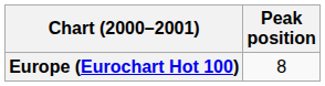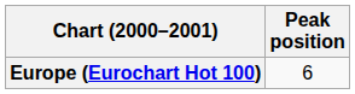 <table class="wikitable sortable plainrowheaders" style="text-align:center">
 <tr>
 <th scope="col">Chart (2000–2001)</th>
 <th scope="col">Peak<br>position</th>
 </tr>
 <tr>
 </tr>
 <tr>
 </tr>
 <tr>
 <th scope="row">Europe (<a href='#'>Eurochart Hot 100</a>)</th>
-<td>8</td>
+<td>6</td>
 </tr>
 <tr>
 </tr>
 <tr>
 </tr>
 <tr>
 </tr>
 <tr>
 </tr>
 </table>
